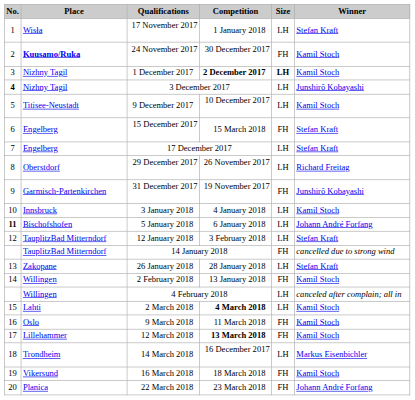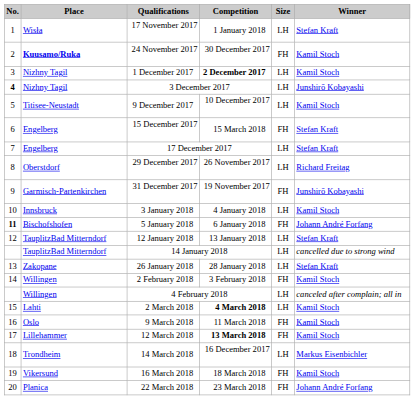 <table class="wikitable plainrowheaders" style="background:#fff; font-size:86%; line-height:16px; border:grey solid 1px; border-collapse:collapse;">
 <tr style="background:#ccc; text-align:center;">
 <th style="background-color: #ccc;" width=20>No.</th>
 <th style="background-color: #ccc;" width=165>Place</th>
 <th style="background-color: #ccc;" width=110>Qualifications</th>
 <th style="background-color: #ccc;" width=110>Competition</th>
 <th style="background-color: #ccc;" width=30>Size</th>
 <th style="background-color: #ccc;" width=180>Winner</th>
 </tr>
 <tr>
 <td align=center>1</td>
 <td> <a href='#'>Wisła</a></td>
 <td align=right>17 November 2017  </td>
 <td align=right>1 January 2018  </td>
 <td align=center>LH</td>
 <td> <a href='#'>Stefan Kraft</a></td>
 </tr>
 <tr>
 <td align=center>2</td>
 <td><strong> <a href='#'>Kuusamo/Ruka</a></strong></td>
 <td align=right>24 November 2017  </td>
 <td align=right>30 December 2017  </td>
 <td align=center>FH</td>
 <td> <a href='#'>Kamil Stoch</a></td>
 </tr>
 <tr>
 <td align=center>3</td>
 <td> <a href='#'>Nizhny Tagil</a></td>
 <td align=right>1 December 2017  </td>
 <td align=right><strong>2 December 2017  </strong></td>
-<td align=center><strong>LH</strong></td>
+<td align=center>LH</td>
 <td> <a href='#'>Kamil Stoch</a></td>
 </tr>
 <tr>
 <td align=center><strong>4</strong></td>
 <td> <a href='#'>Nizhny Tagil</a></td>
 <td colspan=2 align=center>3 December 2017</td>
 <td align=center>LH</td>
 <td> <a href='#'>Junshirō Kobayashi</a></td>
 </tr>
 <tr>
 <td align=center>5</td>
 <td> <a href='#'>Titisee-Neustadt</a></td>
 <td align=right>9 December 2017  </td>
 <td align=right>10 December 2017  </td>
 <td align=center>LH</td>
 <td> <a href='#'>Kamil Stoch</a></td>
 </tr>
 <tr>
 <td align=center>6</td>
 <td> <a href='#'>Engelberg</a></td>
 <td align=right>15 December 2017  </td>
 <td align=right>15 March 2018  </td>
 <td align=center>FH</td>
 <td>  <a href='#'>Stefan Kraft</a></td>
 </tr>
 <tr>
 <td align=center>7</td>
 <td> <a href='#'>Engelberg</a></td>
 <td colspan=2 align=center>17 December 2017</td>
 <td align=center>LH</td>
 <td>  <a href='#'>Stefan Kraft</a></td>
 </tr>
 <tr>
 <td align=center>8</td>
 <td> <a href='#'>Oberstdorf</a></td>
 <td align=right>29 December 2017  </td>
 <td align=right>26 November 2017  </td>
 <td align=center>LH</td>
 <td> <a href='#'>Richard Freitag</a></td>
 </tr>
 <tr>
 <td align=center>9</td>
 <td> <a href='#'>Garmisch-Partenkirchen</a></td>
 <td align=right>31 December 2017  </td>
 <td align=right>19 November 2017  </td>
 <td align=center>FH</td>
 <td> <a href='#'>Junshirō Kobayashi</a></td>
 </tr>
 <tr>
 <td align=center>10</td>
 <td> <a href='#'>Innsbruck</a></td>
 <td align=right>3 January 2018  </td>
 <td align=right>4 January 2018  </td>
 <td align=center>LH</td>
 <td> <a href='#'>Kamil Stoch</a></td>
 </tr>
 <tr>
 <td align=center><strong>11</strong></td>
 <td> <a href='#'>Bischofshofen</a></td>
 <td align=right>5 January 2018  </td>
 <td align=right>6 January 2018  </td>
-<td align=center>LH</td>
+<td align=center>FH</td>
 <td> <a href='#'>Johann André Forfang</a></td>
 </tr>
 <tr>
 <td align=center>12</td>
 <td> <a href='#'>Tauplitz</a><a href='#'>Bad Mitterndorf</a></td>
 <td align=right>12 January 2018  </td>
-<td align=right>3 February 2018  </td>
+<td align=right>13 January 2018  </td>
 <td align=center>LH</td>
 <td>  <a href='#'>Stefan Kraft</a></td>
 </tr>
 <tr>
 <td align=center></td>
 <td> <a href='#'>Tauplitz</a><a href='#'>Bad Mitterndorf</a></td>
 <td colspan=2 align=center>14 January 2018</td>
-<td align=center>FH</td>
+<td align=center>LH</td>
 <td><em>cancelled due to strong wind</em></td>
 </tr>
 <tr>
 <td align=center>13</td>
 <td> <a href='#'>Zakopane</a></td>
 <td align=right>26 January 2018  </td>
 <td align=right>28 January 2018  </td>
 <td align=center>LH</td>
 <td> <a href='#'>Stefan Kraft</a></td>
 </tr>
 <tr>
 <td align=center>14</td>
 <td> <a href='#'>Willingen</a></td>
 <td align=right>2 February 2018  </td>
-<td align=right>13 January 2018  </td>
+<td align=right>3 February 2018  </td>
 <td align=center>FH</td>
 <td> <a href='#'>Kamil Stoch</a></td>
 </tr>
 <tr>
 <td align=center></td>
 <td> <a href='#'>Willingen</a></td>
 <td colspan=2 align=center>4 February 2018</td>
 <td align=center>LH</td>
 <td><em>canceled after complain; all in</em></td>
 </tr>
 <tr>
 <td align=center>15</td>
 <td> <a href='#'>Lahti</a></td>
 <td align=right>2 March 2018  </td>
 <td align=right><strong>4 March 2018  </strong></td>
 <td align=center>LH</td>
 <td> <a href='#'>Kamil Stoch</a></td>
 </tr>
 <tr>
 <td align=center>16</td>
 <td> <a href='#'>Oslo</a></td>
 <td align=right>9 March 2018  </td>
 <td align=right>11 March 2018  </td>
 <td align=center>FH</td>
 <td> <a href='#'>Kamil Stoch</a></td>
 </tr>
 <tr>
 <td align=center>17</td>
 <td> <a href='#'>Lillehammer</a></td>
 <td align=right>12 March 2018  </td>
 <td align=right><strong>13 March 2018  </strong></td>
 <td align=center>FH</td>
 <td> <a href='#'>Kamil Stoch</a></td>
 </tr>
 <tr>
 <td align=center>18</td>
 <td> <a href='#'>Trondheim</a></td>
 <td align=right>14 March 2018  </td>
 <td align=right>16 December 2017  </td>
 <td align=center>LH</td>
 <td> <a href='#'>Markus Eisenbichler</a></td>
 </tr>
 <tr>
 <td align=center>19</td>
 <td> <a href='#'>Vikersund</a></td>
 <td align=right>16 March 2018  </td>
 <td align=right>18 March 2018  </td>
 <td align=center>FH</td>
 <td> <a href='#'>Kamil Stoch</a></td>
 </tr>
 <tr>
 <td align=center>20</td>
 <td> <a href='#'>Planica</a></td>
 <td align=right>22 March 2018  </td>
 <td align=right>23 March 2018  </td>
 <td align=center>FH</td>
 <td> <a href='#'>Johann André Forfang</a></td>
 </tr>
 </table>
